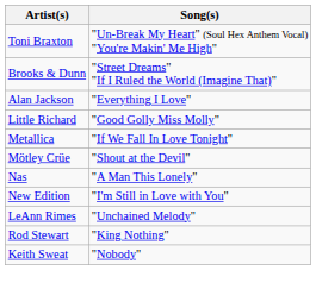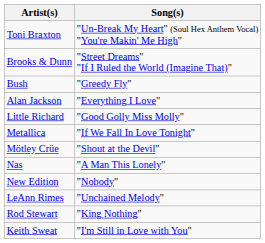 <table class="wikitable">
 <tr>
 <th>Artist(s)</th>
 <th>Song(s)</th>
 </tr>
 <tr>
 <td><a href='#'>Toni Braxton</a></td>
 <td>"<a href='#'>Un-Break My Heart</a>" <small>(Soul Hex Anthem Vocal)</small><br>"<a href='#'>You're Makin' Me High</a>"</td>
 </tr>
 <tr>
 <td><a href='#'>Brooks & Dunn</a></td>
 <td>"<a href='#'>Street Dreams</a>"<br>"<a href='#'>If I Ruled the World (Imagine That)</a>"</td>
+</tr>
+<tr>
+<td><a href='#'>Bush</a></td>
+<td>"<a href='#'>Greedy Fly</a>"</td>
 </tr>
 <tr>
 <td><a href='#'>Alan Jackson</a></td>
 <td>"<a href='#'>Everything I Love</a>"</td>
 </tr>
 <tr>
 <td><a href='#'>Little Richard</a></td>
 <td>"<a href='#'>Good Golly Miss Molly</a>"</td>
 </tr>
 <tr>
 <td><a href='#'>Metallica</a></td>
 <td>"<a href='#'>If We Fall In Love Tonight</a>"</td>
 </tr>
 <tr>
 <td><a href='#'>Mötley Crüe</a></td>
 <td>"<a href='#'>Shout at the Devil</a>"</td>
 </tr>
 <tr>
 <td><a href='#'>Nas</a></td>
 <td>"<a href='#'>A Man This Lonely</a>"</td>
 </tr>
 <tr>
 <td><a href='#'>New Edition</a></td>
-<td>"<a href='#'>I'm Still in Love with You</a>"</td>
+<td>"<a href='#'>Nobody</a>"</td>
 </tr>
 <tr>
 <td><a href='#'>LeAnn Rimes</a></td>
 <td>"<a href='#'>Unchained Melody</a>"</td>
 </tr>
 <tr>
 <td><a href='#'>Rod Stewart</a></td>
 <td>"<a href='#'>King Nothing</a>"</td>
 </tr>
 <tr>
 <td><a href='#'>Keith Sweat</a></td>
-<td>"<a href='#'>Nobody</a>"</td>
+<td>"<a href='#'>I'm Still in Love with You</a>"</td>
 </tr>
 </table>
